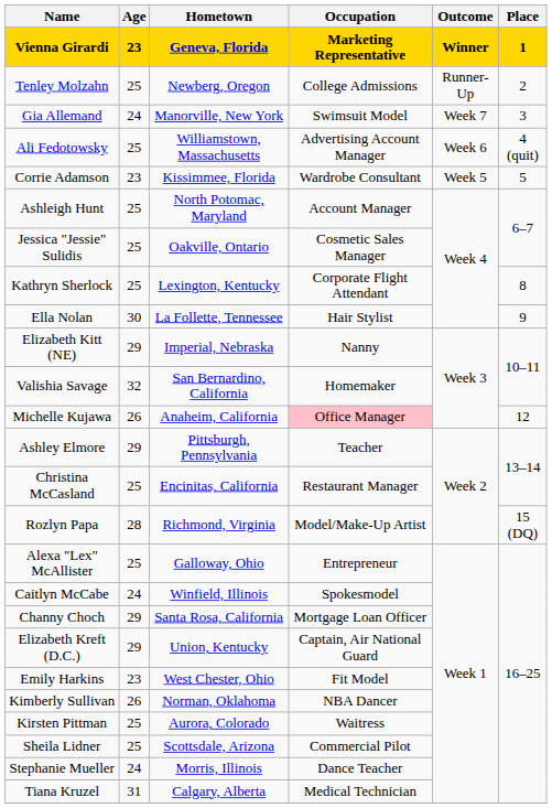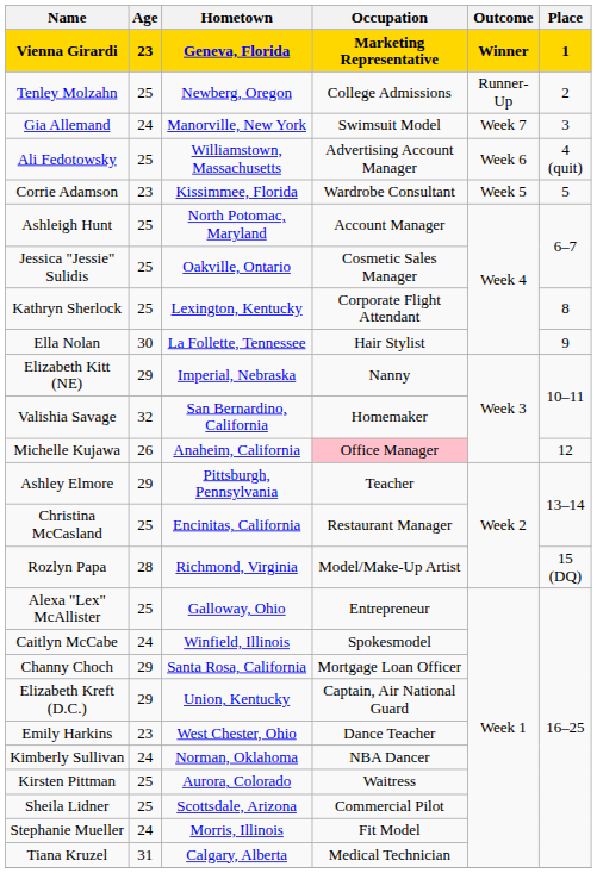 <table class="wikitable sortable" style="text-align:center;">
 <tr>
 <th>Name</th>
 <th>Age</th>
 <th>Hometown</th>
 <th>Occupation</th>
 <th>Outcome</th>
 <th>Place</th>
 </tr>
 <tr bgcolor="gold">
 <td><strong>Vienna Girardi</strong></td>
 <td><strong>23</strong></td>
 <td><strong><a href='#'>Geneva, Florida</a></strong></td>
 <td><strong>Marketing Representative</strong></td>
 <td><strong>Winner</strong></td>
 <td><strong>1</strong></td>
 </tr>
 <tr>
 <td><a href='#'>Tenley Molzahn</a></td>
 <td>25</td>
 <td><a href='#'>Newberg, Oregon</a></td>
 <td>College Admissions</td>
 <td>Runner-Up</td>
 <td>2</td>
 </tr>
 <tr>
 <td><a href='#'>Gia Allemand</a></td>
 <td>24</td>
 <td><a href='#'>Manorville, New York</a></td>
 <td>Swimsuit Model</td>
 <td>Week 7</td>
 <td>3</td>
 </tr>
 <tr>
 <td><a href='#'>Ali Fedotowsky</a></td>
 <td>25</td>
 <td><a href='#'>Williamstown, Massachusetts</a></td>
 <td>Advertising Account Manager</td>
 <td>Week 6</td>
 <td>4 (quit)</td>
 </tr>
 <tr>
 <td>Corrie Adamson</td>
 <td>23</td>
 <td><a href='#'>Kissimmee, Florida</a></td>
 <td>Wardrobe Consultant</td>
 <td>Week 5</td>
 <td>5</td>
 </tr>
 <tr>
 <td>Ashleigh Hunt</td>
 <td>25</td>
 <td><a href='#'>North Potomac, Maryland</a></td>
 <td>Account Manager</td>
 <td rowspan="4">Week 4</td>
 <td rowspan="2">6–7</td>
 </tr>
 <tr>
 <td>Jessica "Jessie" Sulidis</td>
 <td>25</td>
 <td><a href='#'>Oakville, Ontario</a></td>
 <td>Cosmetic Sales Manager</td>
 </tr>
 <tr>
 <td>Kathryn Sherlock</td>
 <td>25</td>
 <td><a href='#'>Lexington, Kentucky</a></td>
 <td>Corporate Flight Attendant</td>
 <td>8</td>
 </tr>
 <tr>
 <td>Ella Nolan</td>
 <td>30</td>
 <td><a href='#'>La Follette, Tennessee</a></td>
 <td>Hair Stylist</td>
 <td>9</td>
 </tr>
 <tr>
 <td>Elizabeth Kitt (NE)</td>
 <td>29</td>
 <td><a href='#'>Imperial, Nebraska</a></td>
 <td>Nanny</td>
 <td rowspan="3">Week 3</td>
 <td rowspan="2">10–11</td>
 </tr>
 <tr>
 <td>Valishia Savage</td>
 <td>32</td>
 <td><a href='#'>San Bernardino, California</a></td>
 <td>Homemaker</td>
 </tr>
 <tr>
 <td>Michelle Kujawa</td>
 <td>26</td>
 <td><a href='#'>Anaheim, California</a></td>
 <td style="background: pink;">Office Manager</td>
 <td>12</td>
 </tr>
 <tr>
 <td>Ashley Elmore</td>
 <td>29</td>
 <td><a href='#'>Pittsburgh, Pennsylvania</a></td>
 <td>Teacher</td>
 <td rowspan="3">Week 2</td>
 <td rowspan="2">13–14</td>
 </tr>
 <tr>
 <td>Christina McCasland</td>
 <td>25</td>
 <td><a href='#'>Encinitas, California</a></td>
 <td>Restaurant Manager</td>
 </tr>
 <tr>
 <td>Rozlyn Papa</td>
 <td>28</td>
 <td><a href='#'>Richmond, Virginia</a></td>
 <td>Model/Make-Up Artist</td>
 <td>15 (DQ)</td>
 </tr>
 <tr>
 <td>Alexa "Lex" McAllister</td>
 <td>25</td>
 <td><a href='#'>Galloway, Ohio</a></td>
 <td>Entrepreneur</td>
 <td rowspan="10">Week 1</td>
 <td rowspan="10">16–25</td>
 </tr>
 <tr>
 <td>Caitlyn McCabe</td>
 <td>24</td>
 <td><a href='#'>Winfield, Illinois</a></td>
 <td>Spokesmodel</td>
 </tr>
 <tr>
 <td>Channy Choch</td>
 <td>29</td>
 <td><a href='#'>Santa Rosa, California</a></td>
 <td>Mortgage Loan Officer</td>
 </tr>
 <tr>
 <td>Elizabeth Kreft (D.C.)</td>
 <td>29</td>
 <td><a href='#'>Union, Kentucky</a></td>
 <td>Captain, Air National Guard</td>
 </tr>
 <tr>
 <td>Emily Harkins</td>
 <td>23</td>
 <td><a href='#'>West Chester, Ohio</a></td>
-<td>Fit Model</td>
+<td>Dance Teacher</td>
 </tr>
 <tr>
 <td>Kimberly Sullivan</td>
-<td>26</td>
+<td>24</td>
 <td><a href='#'>Norman, Oklahoma</a></td>
 <td>NBA Dancer</td>
 </tr>
 <tr>
 <td>Kirsten Pittman</td>
 <td>25</td>
 <td><a href='#'>Aurora, Colorado</a></td>
 <td>Waitress</td>
 </tr>
 <tr>
 <td>Sheila Lidner</td>
 <td>25</td>
 <td><a href='#'>Scottsdale, Arizona</a></td>
 <td>Commercial Pilot</td>
 </tr>
 <tr>
 <td>Stephanie Mueller</td>
 <td>24</td>
 <td><a href='#'>Morris, Illinois</a></td>
-<td>Dance Teacher</td>
+<td>Fit Model</td>
 </tr>
 <tr>
 <td>Tiana Kruzel</td>
 <td>31</td>
 <td><a href='#'>Calgary, Alberta</a></td>
 <td>Medical Technician</td>
 </tr>
 <tr>
 </tr>
 </table>
